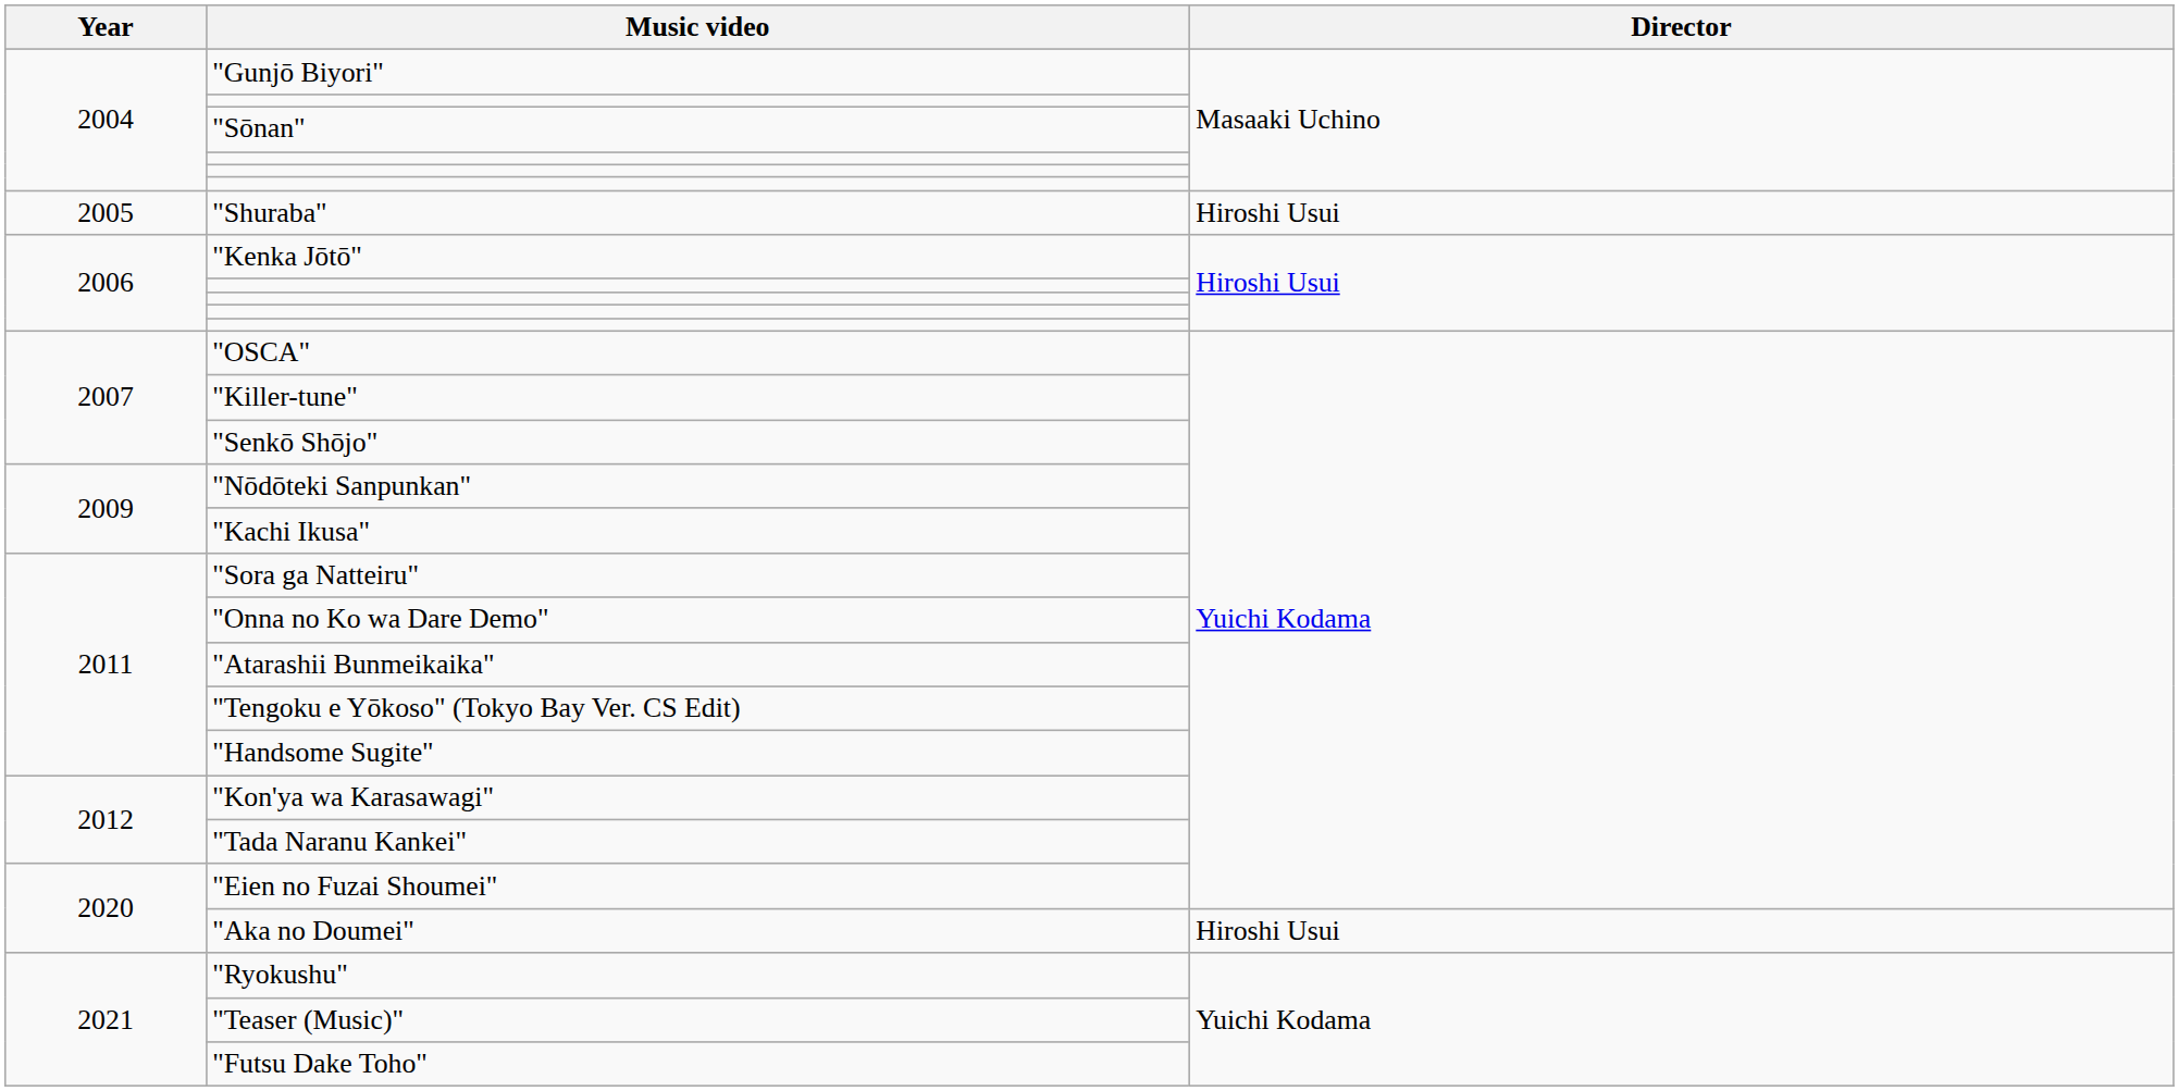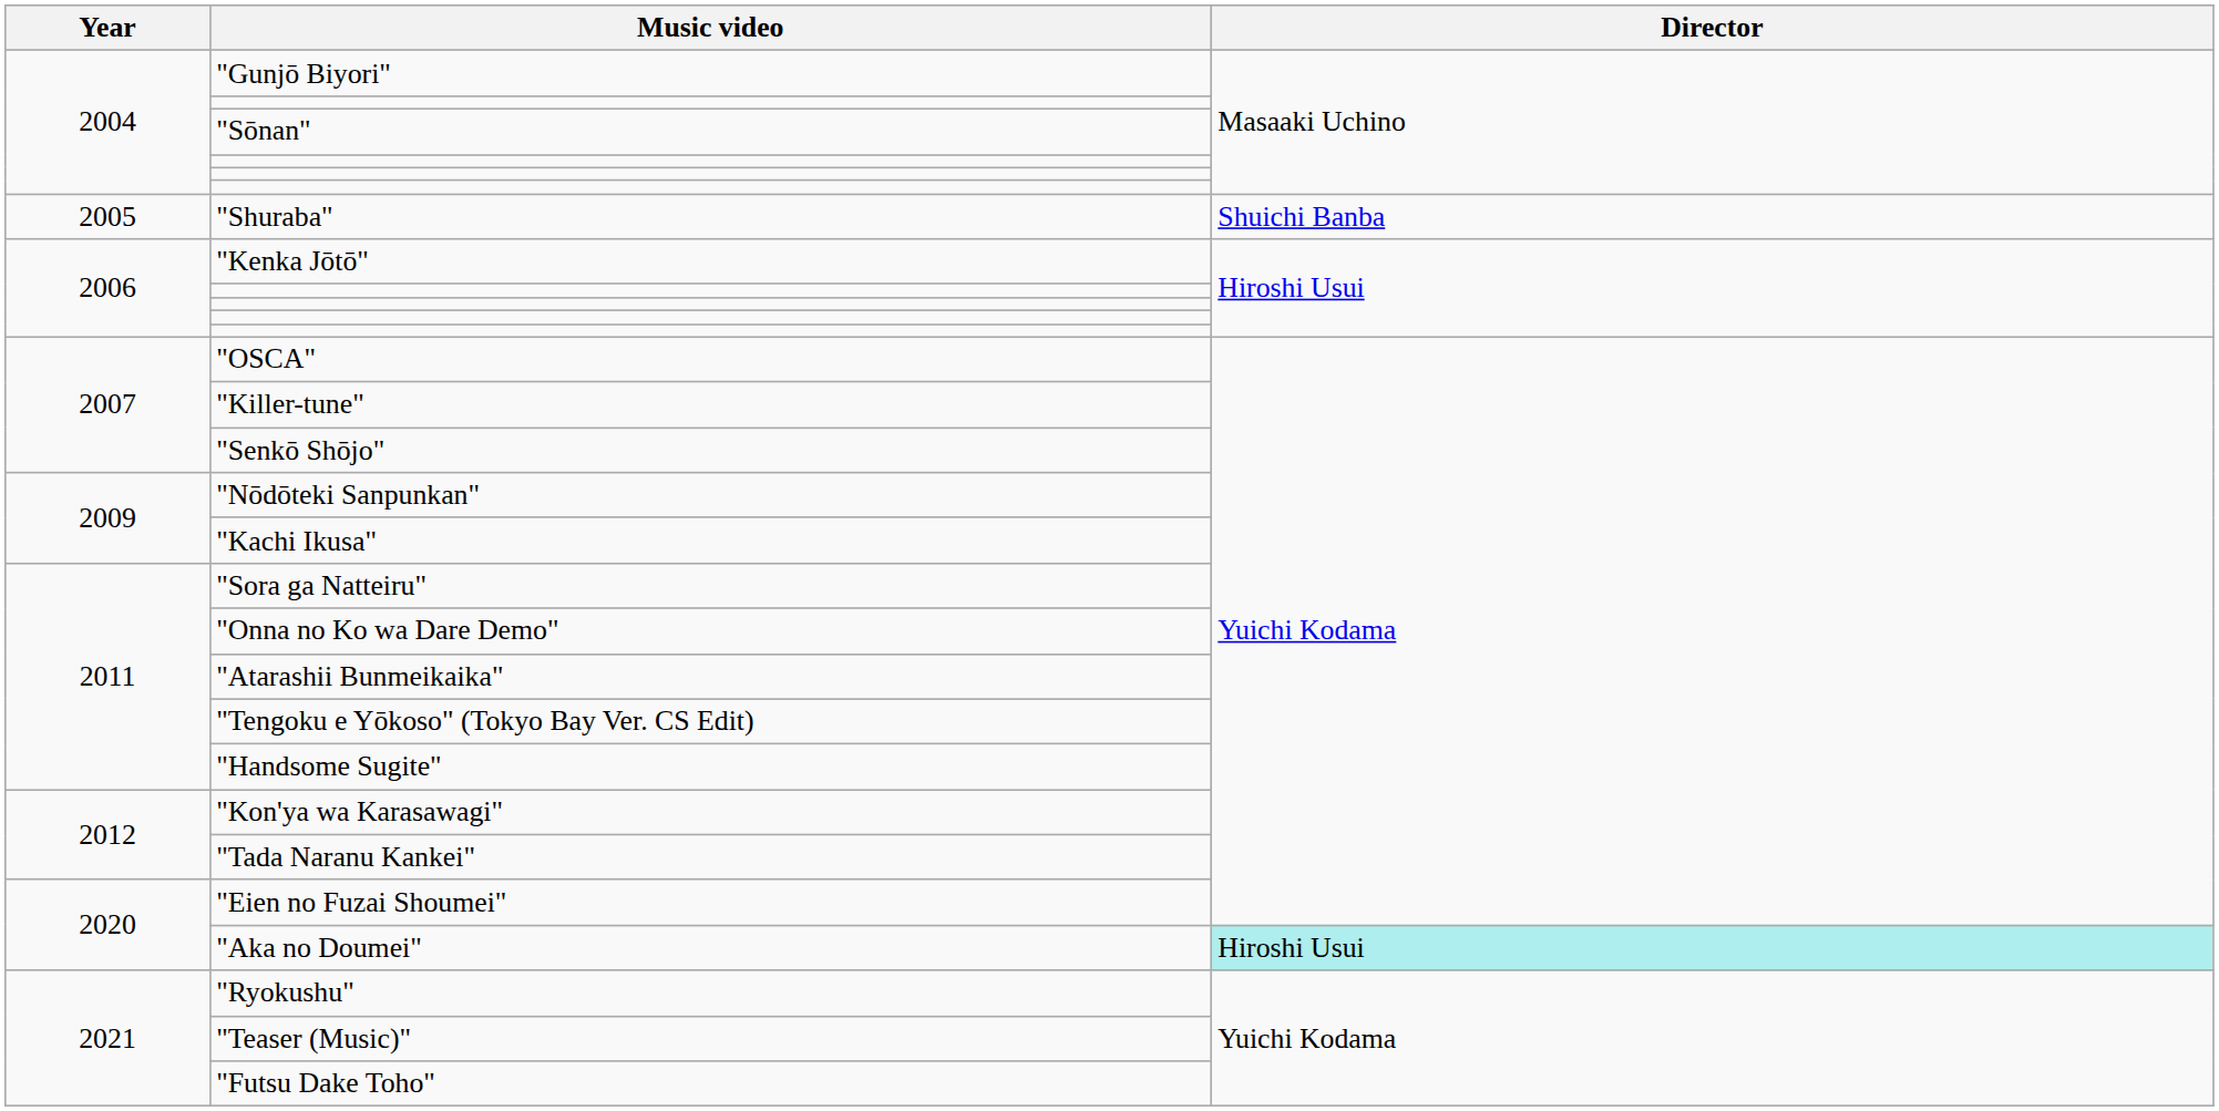 <table class="wikitable" style="width:98%;">
 <tr>
 <th width=3%>Year</th>
 <th style="width:15%;">Music video</th>
 <th style="width:15%;">Director</th>
 </tr>
 <tr>
 <td style="text-align:center;" rowspan="6">2004</td>
 <td>"Gunjō Biyori"</td>
 <td rowspan="6">Masaaki Uchino</td>
 </tr>
 <tr>
 <td></td>
 </tr>
 <tr>
 <td>"Sōnan"</td>
 </tr>
 <tr>
 <td></td>
 </tr>
 <tr>
 <td></td>
 </tr>
 <tr>
 <td></td>
 </tr>
 <tr>
 <td style="text-align:center;" rowspan="1">2005</td>
 <td>"Shuraba"</td>
-<td rowspan="1">Hiroshi Usui</td>
+<td rowspan="1"><a href='#'>Shuichi Banba</a></td>
 </tr>
 <tr>
 <td style="text-align:center;" rowspan="5">2006</td>
 <td>"Kenka Jōtō"</td>
 <td rowspan="5"><a href='#'>Hiroshi Usui</a></td>
 </tr>
 <tr>
 <td></td>
 </tr>
 <tr>
 <td></td>
 </tr>
 <tr>
 <td></td>
 </tr>
 <tr>
 <td></td>
 </tr>
 <tr>
 <td style="text-align:center;" rowspan="3">2007</td>
 <td>"OSCA"</td>
 <td rowspan="13"><a href='#'>Yuichi Kodama</a></td>
 </tr>
 <tr>
 <td>"Killer-tune"</td>
 </tr>
 <tr>
 <td>"Senkō Shōjo"</td>
 </tr>
 <tr>
 <td style="text-align:center;" rowspan="2">2009</td>
 <td>"Nōdōteki Sanpunkan"</td>
 </tr>
 <tr>
 <td>"Kachi Ikusa"</td>
 </tr>
 <tr>
 <td style="text-align:center;" rowspan="5">2011</td>
 <td>"Sora ga Natteiru"</td>
 </tr>
 <tr>
 <td>"Onna no Ko wa Dare Demo"</td>
 </tr>
 <tr>
 <td>"Atarashii Bunmeikaika"</td>
 </tr>
 <tr>
 <td>"Tengoku e Yōkoso" <span>(Tokyo Bay Ver. CS Edit)</span></td>
 </tr>
 <tr>
 <td>"Handsome Sugite"</td>
 </tr>
 <tr>
 <td style="text-align:center;" rowspan="2">2012</td>
 <td>"Kon'ya wa Karasawagi"</td>
 </tr>
 <tr>
 <td>"Tada Naranu Kankei"</td>
 </tr>
 <tr>
 <td style="text-align:center;" rowspan="2">2020</td>
 <td>"Eien no Fuzai Shoumei"</td>
 </tr>
 <tr>
 <td>"Aka no Doumei"</td>
-<td rowspan="1">Hiroshi Usui</td>
+<td rowspan="1" style="background: paleturquoise;">Hiroshi Usui</td>
 </tr>
 <tr>
 <td style="text-align:center;" rowspan="3">2021</td>
 <td>"Ryokushu"</td>
 <td rowspan="3">Yuichi Kodama</td>
 </tr>
 <tr>
 <td>"Teaser (Music)"</td>
 </tr>
 <tr>
 <td>"Futsu Dake Toho"</td>
 </tr>
 </table>
